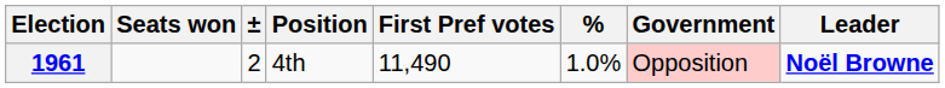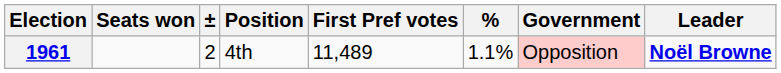 <table class="wikitable">
 <tr>
 <th>Election</th>
 <th>Seats won</th>
 <th>±</th>
 <th>Position</th>
 <th>First Pref votes</th>
 <th>%</th>
 <th>Government</th>
 <th>Leader</th>
 </tr>
 <tr>
 <th><a href='#'>1961</a></th>
 <td></td>
 <td>2</td>
 <td>4th</td>
-<td>11,490</td>
-<td>1.0%</td>
+<td>11,489</td>
+<td>1.1%</td>
 <td style="background-color:#FFCCCC">Opposition</td>
 <td><strong><a href='#'>Noël Browne</a></strong></td>
 </tr>
 </table>
